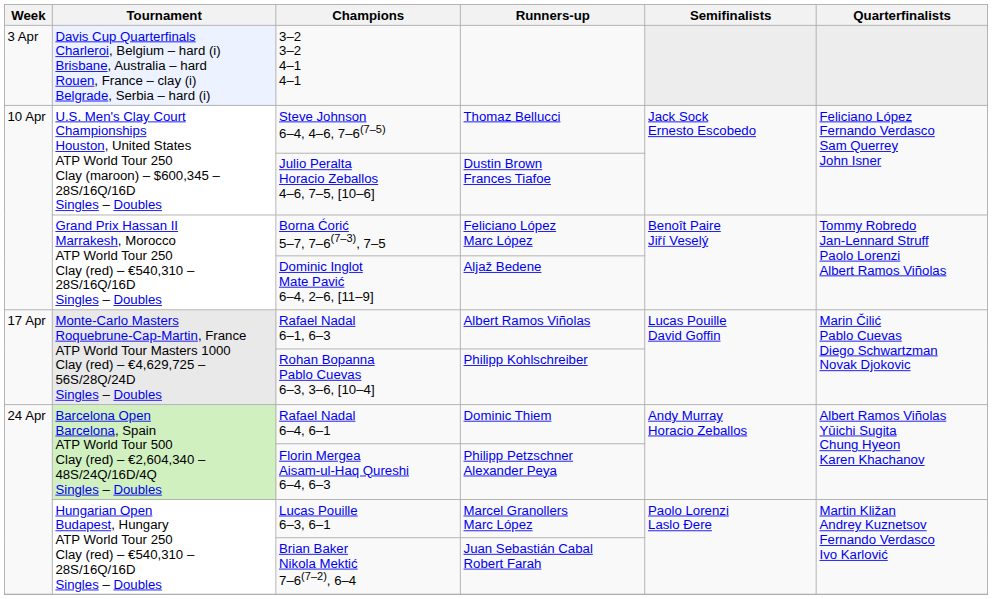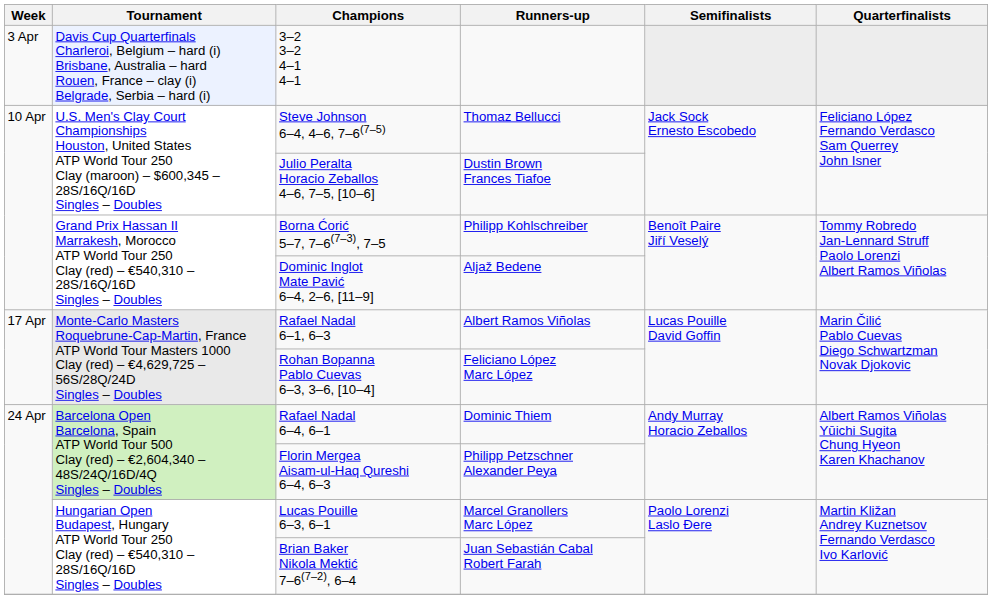 <table class=wikitable style=font-size:95%>
 <tr>
 <th style="width:48px;">Week</th>
 <th style="width:250px;">Tournament</th>
 <th style="width:205px;">Champions</th>
 <th style="width:205px;">Runners-up</th>
 <th style="width:190px;">Semifinalists</th>
 <th style="width:190px;">Quarterfinalists</th>
 </tr>
 <tr valign=top>
 <td>3 Apr</td>
 <td bgcolor=#ECF2FF><a href='#'>Davis Cup Quarterfinals</a><br><a href='#'>Charleroi</a>, Belgium – hard (i)<br><a href='#'>Brisbane</a>, Australia – hard<br><a href='#'>Rouen</a>, France – clay (i)<br><a href='#'>Belgrade</a>, Serbia – hard (i)</td>
 <td> 3–2<br> 3–2<br> 4–1<br>  4–1</td>
 <td><br><br><br></td>
 <td bgcolor="#ededed"></td>
 <td bgcolor="#ededed"></td>
 </tr>
 <tr valign=top>
 <td rowspan=4>10 Apr</td>
 <td bgcolor=#ffffff rowspan=2><a href='#'>U.S. Men's Clay Court Championships</a><br> <a href='#'>Houston</a>, United States<br>ATP World Tour 250<br>Clay (maroon) – $600,345 – 28S/16Q/16D<br> <a href='#'>Singles</a> – <a href='#'>Doubles</a></td>
 <td> <a href='#'>Steve Johnson</a><br>6–4, 4–6, 7–6<sup>(7–5)</sup></td>
 <td> <a href='#'>Thomaz Bellucci</a></td>
 <td rowspan=2> <a href='#'>Jack Sock</a><br> <a href='#'>Ernesto Escobedo</a></td>
 <td rowspan=2> <a href='#'>Feliciano López</a><br> <a href='#'>Fernando Verdasco</a><br> <a href='#'>Sam Querrey</a><br> <a href='#'>John Isner</a></td>
 </tr>
 <tr valign=top>
 <td> <a href='#'>Julio Peralta</a> <br>  <a href='#'>Horacio Zeballos</a> <br> 4–6, 7–5, [10–6]</td>
 <td> <a href='#'>Dustin Brown</a> <br> <a href='#'>Frances Tiafoe</a></td>
 </tr>
 <tr valign=top>
 <td bgcolor=#ffffff rowspan=2><a href='#'>Grand Prix Hassan II</a><br> <a href='#'>Marrakesh</a>, Morocco<br>ATP World Tour 250<br>Clay (red) – €540,310 – 28S/16Q/16D<br> <a href='#'>Singles</a> – <a href='#'>Doubles</a></td>
 <td> <a href='#'>Borna Ćorić</a><br>5–7, 7–6<sup>(7–3)</sup>, 7–5</td>
-<td> <a href='#'>Feliciano López</a> <br>  <a href='#'>Marc López</a></td>
+<td> <a href='#'>Philipp Kohlschreiber</a></td>
 <td rowspan="2"> <a href='#'>Benoît Paire</a><br> <a href='#'>Jiří Veselý</a></td>
 <td rowspan="2"> <a href='#'>Tommy Robredo</a><br>  <a href='#'>Jan-Lennard Struff</a><br>  <a href='#'>Paolo Lorenzi</a><br>  <a href='#'>Albert Ramos Viñolas</a></td>
 </tr>
 <tr valign=top>
 <td> <a href='#'>Dominic Inglot</a> <br>  <a href='#'>Mate Pavić</a><br>6–4, 2–6, [11–9]</td>
 <td> <a href='#'>Aljaž Bedene</a></td>
 </tr>
 <tr valign=top>
 <td rowspan=2>17 Apr</td>
 <td style=background:#E9E9E9 rowspan=2><a href='#'>Monte-Carlo Masters</a><br> <a href='#'>Roquebrune-Cap-Martin</a>, France<br>ATP World Tour Masters 1000<br>Clay (red) – €4,629,725 – 56S/28Q/24D<br> <a href='#'>Singles</a> – <a href='#'>Doubles</a></td>
 <td> <a href='#'>Rafael Nadal</a> <br>6–1, 6–3</td>
 <td> <a href='#'>Albert Ramos Viñolas</a></td>
 <td rowspan=2> <a href='#'>Lucas Pouille</a><br> <a href='#'>David Goffin</a></td>
 <td rowspan=2> <a href='#'>Marin Čilić</a><br> <a href='#'>Pablo Cuevas</a> <br>  <a href='#'>Diego Schwartzman</a> <br> <a href='#'>Novak Djokovic</a></td>
 </tr>
 <tr valign=top>
 <td> <a href='#'>Rohan Bopanna</a> <br>  <a href='#'>Pablo Cuevas</a> <br>6–3, 3–6, [10–4]</td>
-<td> <a href='#'>Philipp Kohlschreiber</a></td>
+<td> <a href='#'>Feliciano López</a> <br>  <a href='#'>Marc López</a></td>
 </tr>
 <tr valign=top>
 <td rowspan=4>24 Apr</td>
 <td style=background:#d0f0c0 rowspan=2><a href='#'>Barcelona Open</a><br> <a href='#'>Barcelona</a>, Spain<br>ATP World Tour 500<br>Clay (red) – €2,604,340 – 48S/24Q/16D/4Q<br> <a href='#'>Singles</a> – <a href='#'>Doubles</a></td>
 <td> <a href='#'>Rafael Nadal</a> <br> 6–4, 6–1</td>
 <td> <a href='#'>Dominic Thiem</a></td>
 <td rowspan=2> <a href='#'>Andy Murray</a><br> <a href='#'>Horacio Zeballos</a></td>
 <td rowspan=2> <a href='#'>Albert Ramos Viñolas</a><br> <a href='#'>Yūichi Sugita</a><br>  <a href='#'>Chung Hyeon</a> <br> <a href='#'>Karen Khachanov</a></td>
 </tr>
 <tr valign=top>
 <td> <a href='#'>Florin Mergea</a><br> <a href='#'>Aisam-ul-Haq Qureshi</a><br>6–4, 6–3</td>
 <td> <a href='#'>Philipp Petzschner</a><br> <a href='#'>Alexander Peya</a></td>
 </tr>
 <tr valign=top>
 <td bgcolor=#ffffff rowspan=2><a href='#'>Hungarian Open</a><br> <a href='#'>Budapest</a>, Hungary<br>ATP World Tour 250<br>Clay (red) – €540,310 – 28S/16Q/16D<br> <a href='#'>Singles</a> – <a href='#'>Doubles</a></td>
 <td> <a href='#'>Lucas Pouille</a> <br>6–3, 6–1</td>
 <td> <a href='#'>Marcel Granollers</a> <br>  <a href='#'>Marc López</a></td>
 <td rowspan=2> <a href='#'>Paolo Lorenzi</a><br> <a href='#'>Laslo Đere</a></td>
 <td rowspan=2> <a href='#'>Martin Kližan</a><br> <a href='#'>Andrey Kuznetsov</a><br>   <a href='#'>Fernando Verdasco</a><br> <a href='#'>Ivo Karlović</a></td>
 </tr>
 <tr valign=top>
 <td> <a href='#'>Brian Baker</a><br> <a href='#'>Nikola Mektić</a><br>7–6<sup>(7–2)</sup>, 6–4</td>
 <td> <a href='#'>Juan Sebastián Cabal</a><br> <a href='#'>Robert Farah</a></td>
 </tr>
 <tr valign=top>
 </tr>
 </table>
